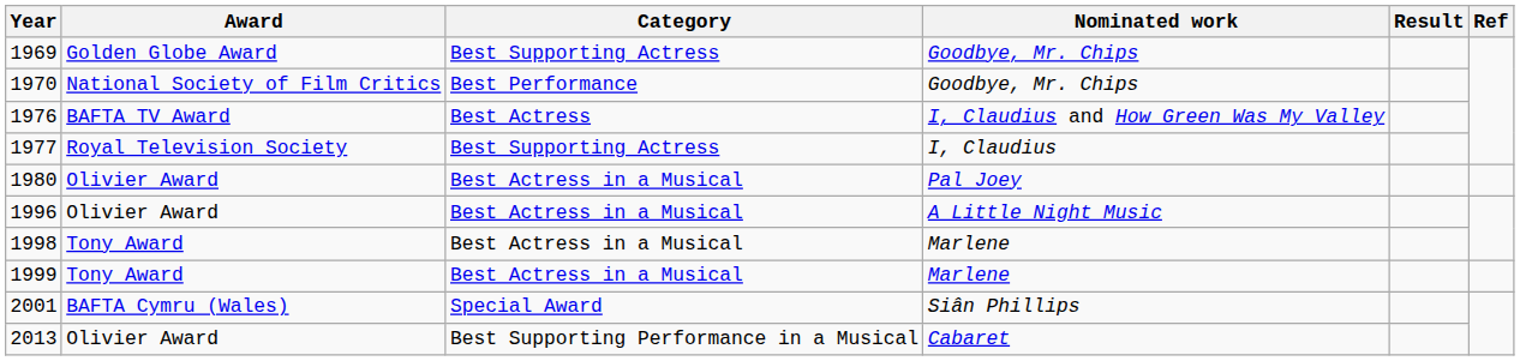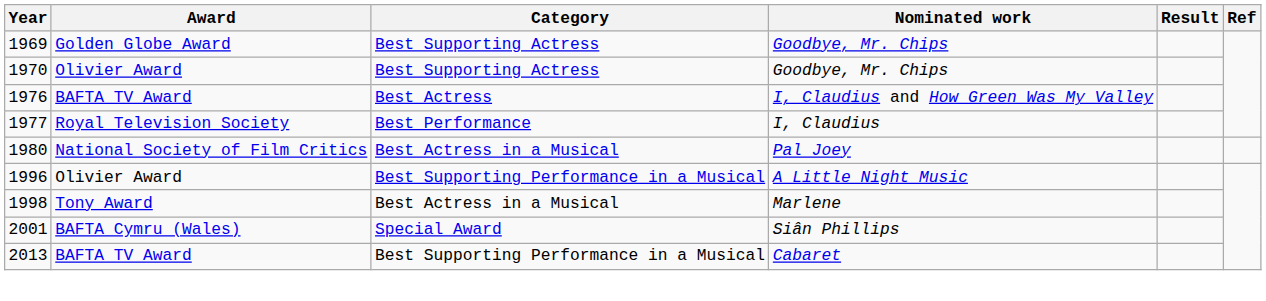 <table class="wikitable">
 <tr>
 <th>Year</th>
 <th>Award</th>
 <th>Category</th>
 <th>Nominated work</th>
 <th>Result</th>
 <th>Ref</th>
 </tr>
 <tr>
 <td>1969</td>
 <td><a href='#'>Golden Globe Award</a></td>
 <td><a href='#'>Best Supporting Actress</a></td>
 <td><em><a href='#'>Goodbye, Mr. Chips</a></em></td>
 <td></td>
 </tr>
 <tr>
 <td>1970</td>
-<td><a href='#'>National Society of Film Critics</a></td>
-<td><a href='#'>Best Performance</a></td>
+<td><a href='#'>Olivier Award</a></td>
+<td><a href='#'>Best Supporting Actress</a></td>
 <td><em>Goodbye, Mr. Chips</em></td>
 <td></td>
 </tr>
 <tr>
 <td>1976</td>
 <td><a href='#'>BAFTA TV Award</a></td>
 <td><a href='#'>Best Actress</a></td>
 <td><em><a href='#'>I, Claudius</a></em> and <em><a href='#'>How Green Was My Valley</a></em></td>
 <td></td>
 </tr>
 <tr>
 <td>1977</td>
 <td><a href='#'>Royal Television Society</a></td>
-<td><a href='#'>Best Supporting Actress</a></td>
+<td><a href='#'>Best Performance</a></td>
 <td><em>I, Claudius</em></td>
 <td></td>
 </tr>
 <tr>
 <td>1980</td>
-<td><a href='#'>Olivier Award</a></td>
+<td><a href='#'>National Society of Film Critics</a></td>
 <td><a href='#'>Best Actress in a Musical</a></td>
 <td><em><a href='#'>Pal Joey</a></em></td>
 <td></td>
 <td></td>
 </tr>
 <tr>
 <td>1996</td>
 <td>Olivier Award</td>
-<td><a href='#'>Best Actress in a Musical</a></td>
+<td><a href='#'>Best Supporting Performance in a Musical</a></td>
 <td><em><a href='#'>A Little Night Music</a></em></td>
 <td></td>
 </tr>
 <tr>
 <td>1998</td>
 <td><a href='#'>Tony Award</a></td>
 <td>Best Actress in a Musical</td>
 <td><em>Marlene</em></td>
 <td></td>
 </tr>
 <tr>
-<td>1999</td>
-<td><a href='#'>Tony Award</a></td>
-<td><a href='#'>Best Actress in a Musical</a></td>
-<td><em><a href='#'>Marlene</a></em></td>
-<td></td>
-<td></td>
-</tr>
-<tr>
 <td>2001</td>
 <td><a href='#'>BAFTA Cymru (Wales)</a></td>
 <td><a href='#'>Special Award</a></td>
 <td><em>Siân Phillips</em></td>
 <td></td>
 </tr>
 <tr>
 <td>2013</td>
-<td>Olivier Award</td>
+<td><a href='#'>BAFTA TV Award</a></td>
 <td>Best Supporting Performance in a Musical</td>
 <td><em><a href='#'>Cabaret</a></em></td>
 <td></td>
 </tr>
 </table>
